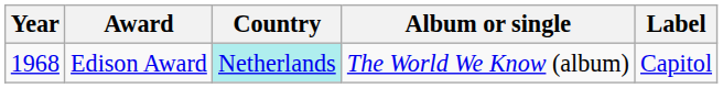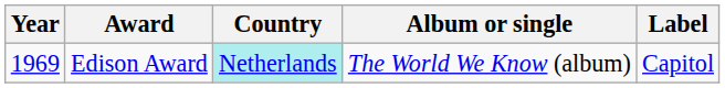 <table class="wikitable">
 <tr>
 <th>Year</th>
 <th>Award</th>
 <th>Country</th>
 <th>Album or single</th>
 <th>Label</th>
 </tr>
 <tr>
-<td><a href='#'>1968</a></td>
+<td><a href='#'>1969</a></td>
 <td align="center"><a href='#'>Edison Award</a></td>
 <td align="center" style="background: paleturquoise;"><a href='#'>Netherlands</a></td>
 <td align="center"><em><a href='#'>The World We Know</a></em> (album)</td>
 <td align="center"><a href='#'>Capitol</a></td>
 </tr>
 </table>
